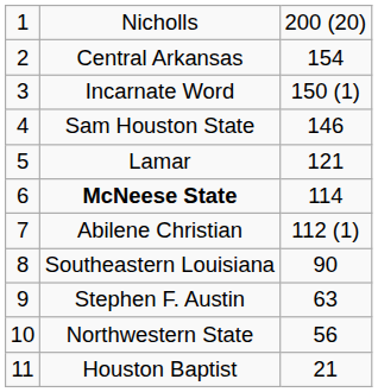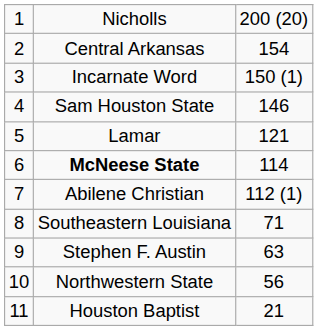 <table class="wikitable">
 <tr align="center">
 <td>1</td>
 <td>Nicholls</td>
 <td>200 (20)</td>
 </tr>
 <tr align="center">
 <td>2</td>
 <td>Central Arkansas</td>
 <td>154</td>
 </tr>
 <tr align="center">
 <td>3</td>
 <td>Incarnate Word</td>
 <td>150 (1)</td>
 </tr>
 <tr align="center">
 <td>4</td>
 <td>Sam Houston State</td>
 <td>146</td>
 </tr>
 <tr align="center">
 <td>5</td>
 <td>Lamar</td>
 <td>121</td>
 </tr>
 <tr align="center">
 <td>6</td>
 <td><strong>McNeese State</strong></td>
 <td>114</td>
 </tr>
 <tr align="center">
 <td>7</td>
 <td>Abilene Christian</td>
 <td>112 (1)</td>
 </tr>
 <tr align="center">
 <td>8</td>
 <td>Southeastern Louisiana</td>
-<td>90</td>
+<td>71</td>
 </tr>
 <tr align="center">
 <td>9</td>
 <td>Stephen F. Austin</td>
 <td>63</td>
 </tr>
 <tr align="center">
 <td>10</td>
 <td>Northwestern State</td>
 <td>56</td>
 </tr>
 <tr align="center">
 <td>11</td>
 <td>Houston Baptist</td>
 <td>21</td>
 </tr>
 </table>
